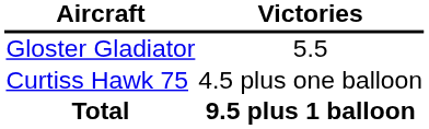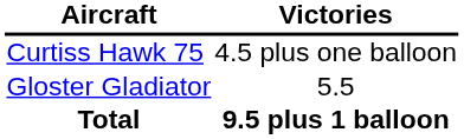 <table cellpadding="1" cellspacing="0">
 <tr>
 <th>Aircraft</th>
 <th>Victories</th>
 </tr>
 <tr>
 <th bgcolor="#000000" colspan="2"></th>
 </tr>
 <tr>
+<td><a href='#'>Curtiss Hawk 75</a></td>
+<td align="center">4.5 plus one balloon</td>
+</tr>
+<tr>
 <td><a href='#'>Gloster Gladiator</a></td>
 <td align="center">5.5</td>
-</tr>
-<tr>
-<td><a href='#'>Curtiss Hawk 75</a></td>
-<td align="center">4.5 plus one balloon</td>
 </tr>
 <tr>
 <th>Total</th>
 <th>9.5 plus 1 balloon</th>
 </tr>
 <tr>
 </tr>
 </table>
